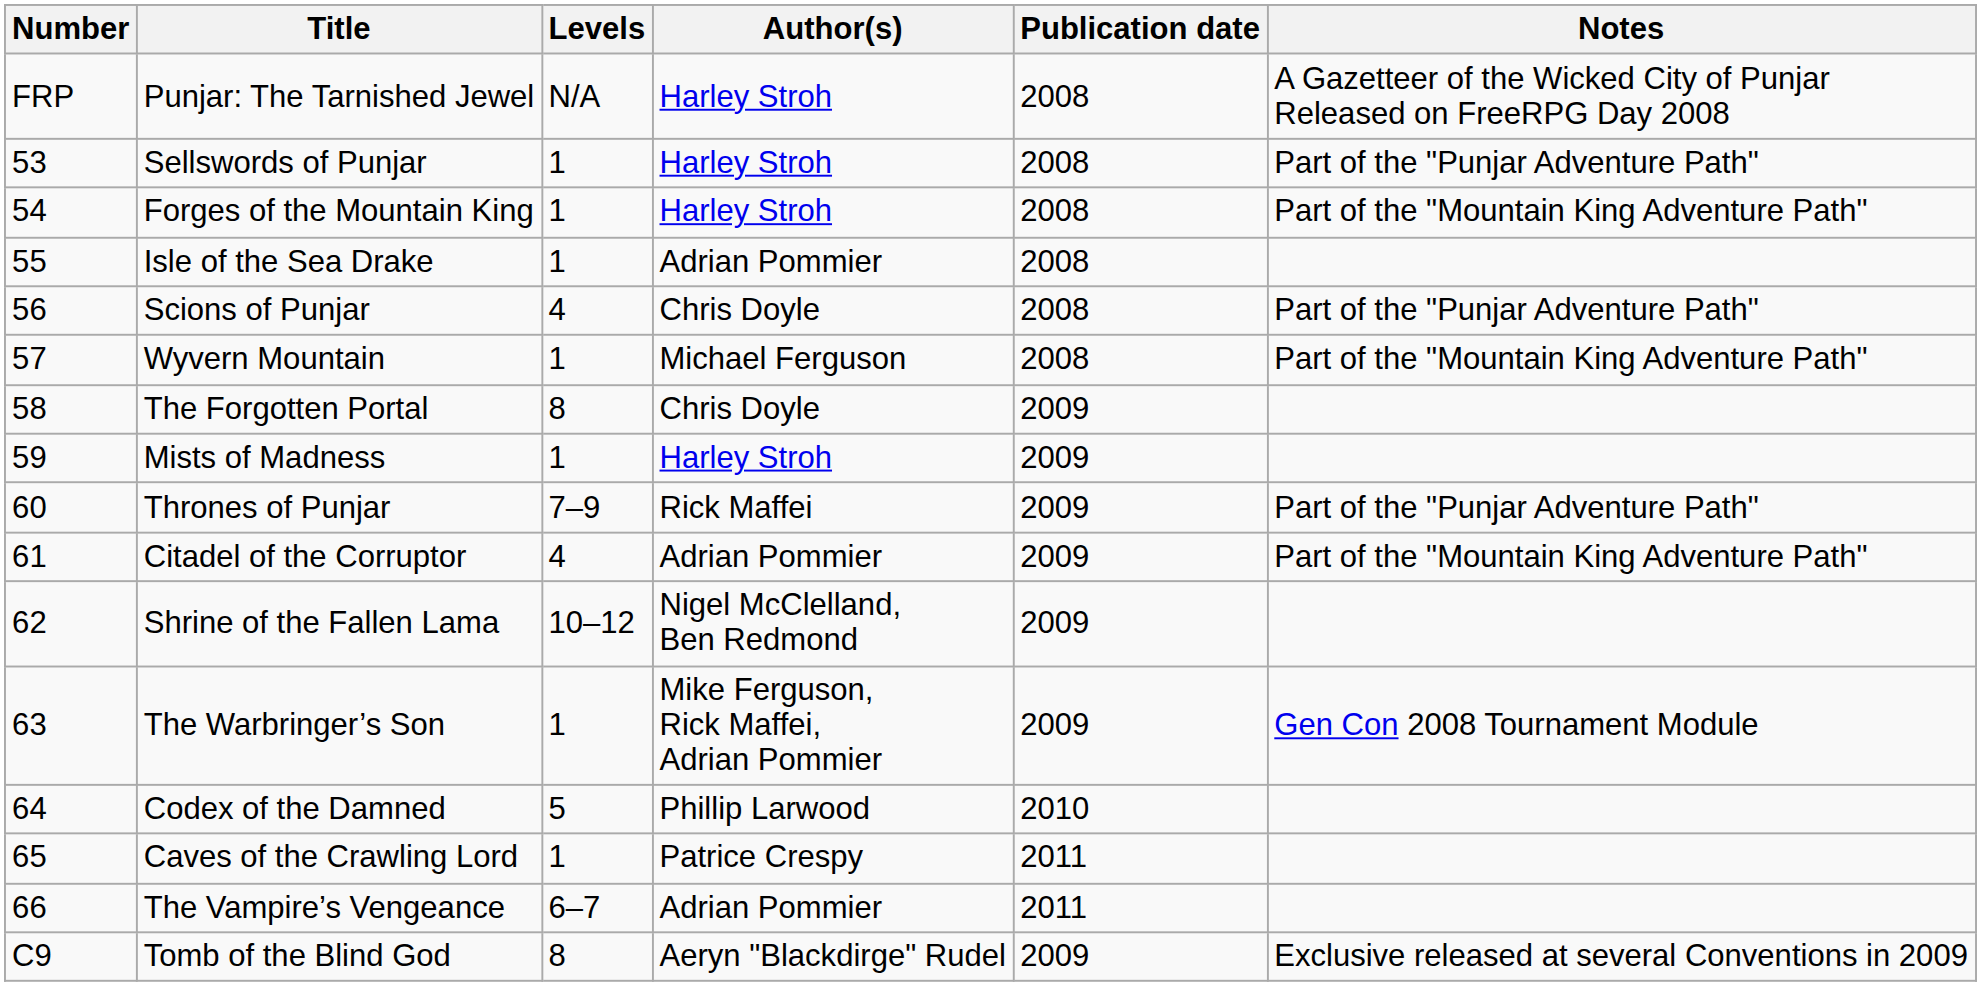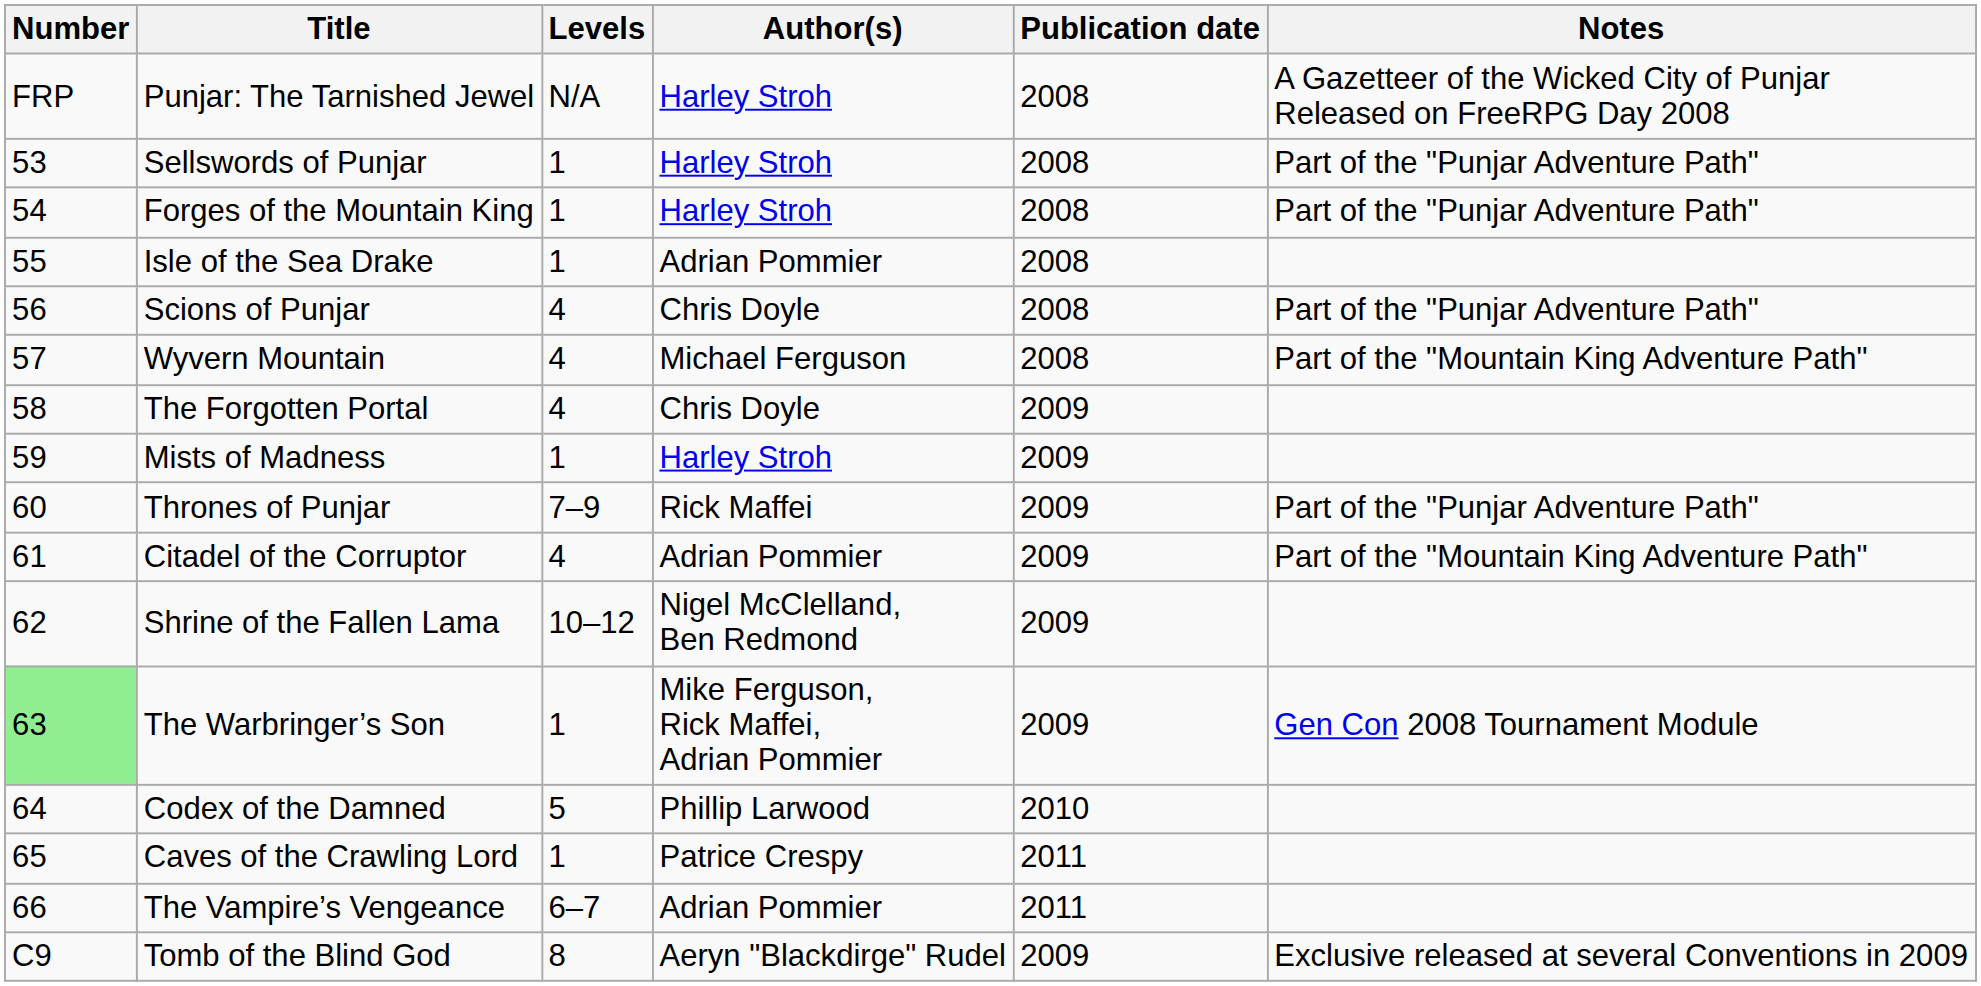 <table class="wikitable sortable">
 <tr>
 <th>Number</th>
 <th>Title</th>
 <th>Levels</th>
 <th>Author(s)</th>
 <th>Publication date</th>
 <th>Notes</th>
 </tr>
 <tr>
 <td>FRP</td>
 <td>Punjar: The Tarnished Jewel</td>
 <td>N/A</td>
 <td><a href='#'>Harley Stroh</a></td>
 <td>2008</td>
 <td>A Gazetteer of the Wicked City of Punjar<br>Released on FreeRPG Day 2008</td>
 </tr>
 <tr>
 <td>53</td>
 <td>Sellswords of Punjar</td>
 <td>1</td>
 <td><a href='#'>Harley Stroh</a></td>
 <td>2008</td>
 <td>Part of the "Punjar Adventure Path"</td>
 </tr>
 <tr>
 <td>54</td>
 <td>Forges of the Mountain King</td>
 <td>1</td>
 <td><a href='#'>Harley Stroh</a></td>
 <td>2008</td>
-<td>Part of the "Mountain King Adventure Path"</td>
+<td>Part of the "Punjar Adventure Path"</td>
 </tr>
 <tr>
 <td>55</td>
 <td>Isle of the Sea Drake</td>
 <td>1</td>
 <td>Adrian Pommier</td>
 <td>2008</td>
 <td> </td>
 </tr>
 <tr>
 <td>56</td>
 <td>Scions of Punjar</td>
 <td>4</td>
 <td>Chris Doyle</td>
 <td>2008</td>
 <td>Part of the "Punjar Adventure Path"</td>
 </tr>
 <tr>
 <td>57</td>
 <td>Wyvern Mountain</td>
-<td>1</td>
+<td>4</td>
 <td>Michael Ferguson</td>
 <td>2008</td>
 <td>Part of the "Mountain King Adventure Path"</td>
 </tr>
 <tr>
 <td>58</td>
 <td>The Forgotten Portal</td>
-<td>8</td>
+<td>4</td>
 <td>Chris Doyle</td>
 <td>2009</td>
 <td> </td>
 </tr>
 <tr>
 <td>59</td>
 <td>Mists of Madness</td>
 <td>1</td>
 <td><a href='#'>Harley Stroh</a></td>
 <td>2009</td>
 <td> </td>
 </tr>
 <tr>
 <td>60</td>
 <td>Thrones of Punjar</td>
 <td>7–9</td>
 <td>Rick Maffei</td>
 <td>2009</td>
 <td>Part of the "Punjar Adventure Path"</td>
 </tr>
 <tr>
 <td>61</td>
 <td>Citadel of the Corruptor</td>
 <td>4</td>
 <td>Adrian Pommier</td>
 <td>2009</td>
 <td>Part of the "Mountain King Adventure Path"</td>
 </tr>
 <tr>
 <td>62</td>
 <td>Shrine of the Fallen Lama</td>
 <td>10–12</td>
 <td>Nigel McClelland,<br>Ben Redmond</td>
 <td>2009</td>
 <td> </td>
 </tr>
 <tr>
-<td>63</td>
+<td style="background: lightgreen;">63</td>
 <td>The Warbringer’s Son</td>
 <td>1</td>
 <td>Mike Ferguson,<br>Rick Maffei,<br>Adrian Pommier</td>
 <td>2009</td>
 <td><a href='#'>Gen Con</a> 2008 Tournament Module</td>
 </tr>
 <tr>
 <td>64</td>
 <td>Codex of the Damned</td>
 <td>5</td>
 <td>Phillip Larwood</td>
 <td>2010</td>
 <td> </td>
 </tr>
 <tr>
 <td>65</td>
 <td>Caves of the Crawling Lord</td>
 <td>1</td>
 <td>Patrice Crespy</td>
 <td>2011</td>
 <td> </td>
 </tr>
 <tr>
 <td>66</td>
 <td>The Vampire’s Vengeance</td>
 <td>6–7</td>
 <td>Adrian Pommier</td>
 <td>2011</td>
 <td> </td>
 </tr>
 <tr>
 <td>C9</td>
 <td>Tomb of the Blind God</td>
 <td>8</td>
 <td>Aeryn "Blackdirge" Rudel</td>
 <td>2009</td>
 <td>Exclusive released at several Conventions in 2009</td>
 </tr>
 </table>
